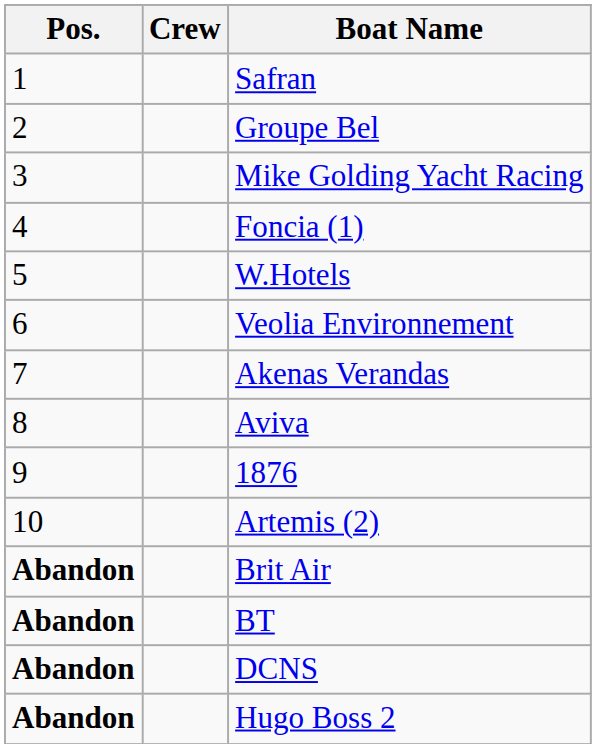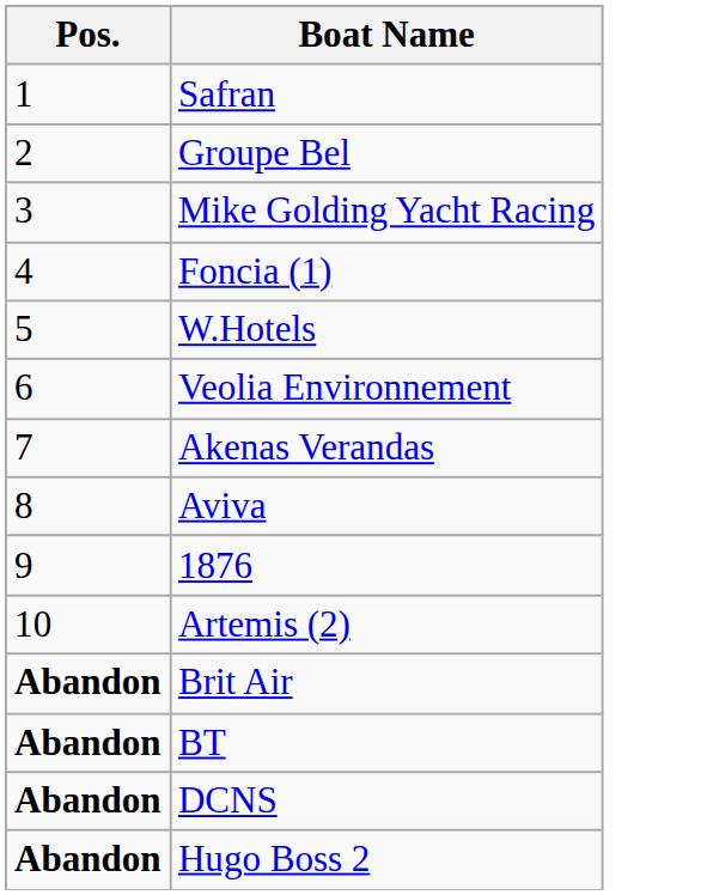 <table class="wikitable sortable">
 <tr>
 <th>Pos.</th>
-<th>Crew</th>
 <th>Boat Name</th>
 </tr>
 <tr>
 <td>1</td>
-<td> <br> </td>
 <td><a href='#'>Safran</a></td>
 </tr>
 <tr>
 <td>2</td>
-<td> <br> </td>
 <td><a href='#'>Groupe Bel</a></td>
 </tr>
 <tr>
 <td>3</td>
-<td> <br> </td>
 <td><a href='#'>Mike Golding Yacht Racing</a></td>
 </tr>
 <tr>
 <td>4</td>
-<td> <br> </td>
 <td><a href='#'>Foncia (1)</a></td>
 </tr>
 <tr>
 <td>5</td>
-<td> <br> </td>
 <td><a href='#'>W.Hotels</a></td>
 </tr>
 <tr>
 <td>6</td>
-<td> <br> </td>
 <td><a href='#'>Veolia Environnement</a></td>
 </tr>
 <tr>
 <td>7</td>
-<td> <br> </td>
 <td><a href='#'>Akenas Verandas</a></td>
 </tr>
 <tr>
 <td>8</td>
-<td> <br> </td>
 <td><a href='#'>Aviva</a></td>
 </tr>
 <tr>
 <td>9</td>
-<td> <br> </td>
 <td><a href='#'>1876</a></td>
 </tr>
 <tr>
 <td>10</td>
-<td> <br> </td>
 <td><a href='#'>Artemis (2)</a></td>
 </tr>
 <tr>
 <td><strong>Abandon</strong></td>
-<td> <br> </td>
 <td><a href='#'>Brit Air</a></td>
 </tr>
 <tr>
 <td><strong>Abandon</strong></td>
-<td> <br> </td>
 <td><a href='#'>BT</a></td>
 </tr>
 <tr>
 <td><strong>Abandon</strong></td>
-<td> <br> </td>
 <td><a href='#'>DCNS</a></td>
 </tr>
 <tr>
 <td><strong>Abandon</strong></td>
-<td> <br> </td>
 <td><a href='#'>Hugo Boss 2</a></td>
 </tr>
 </table>
